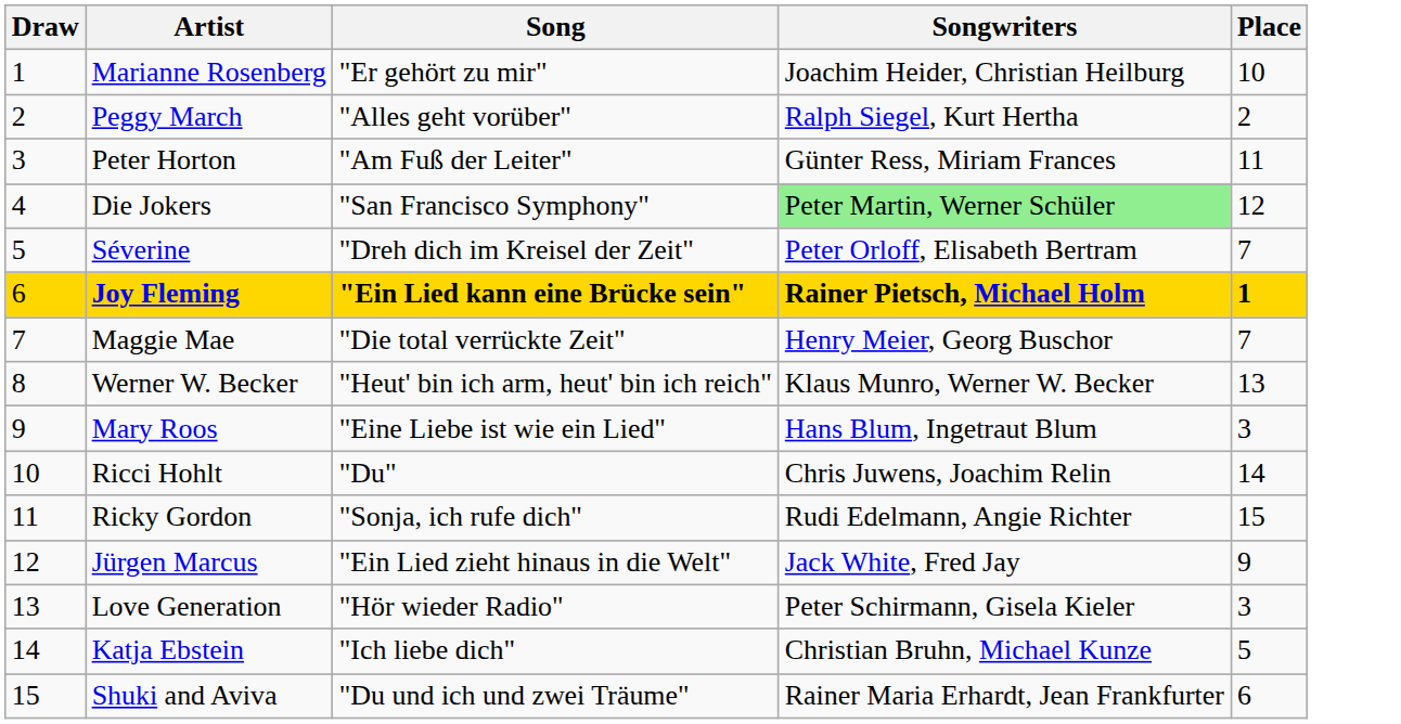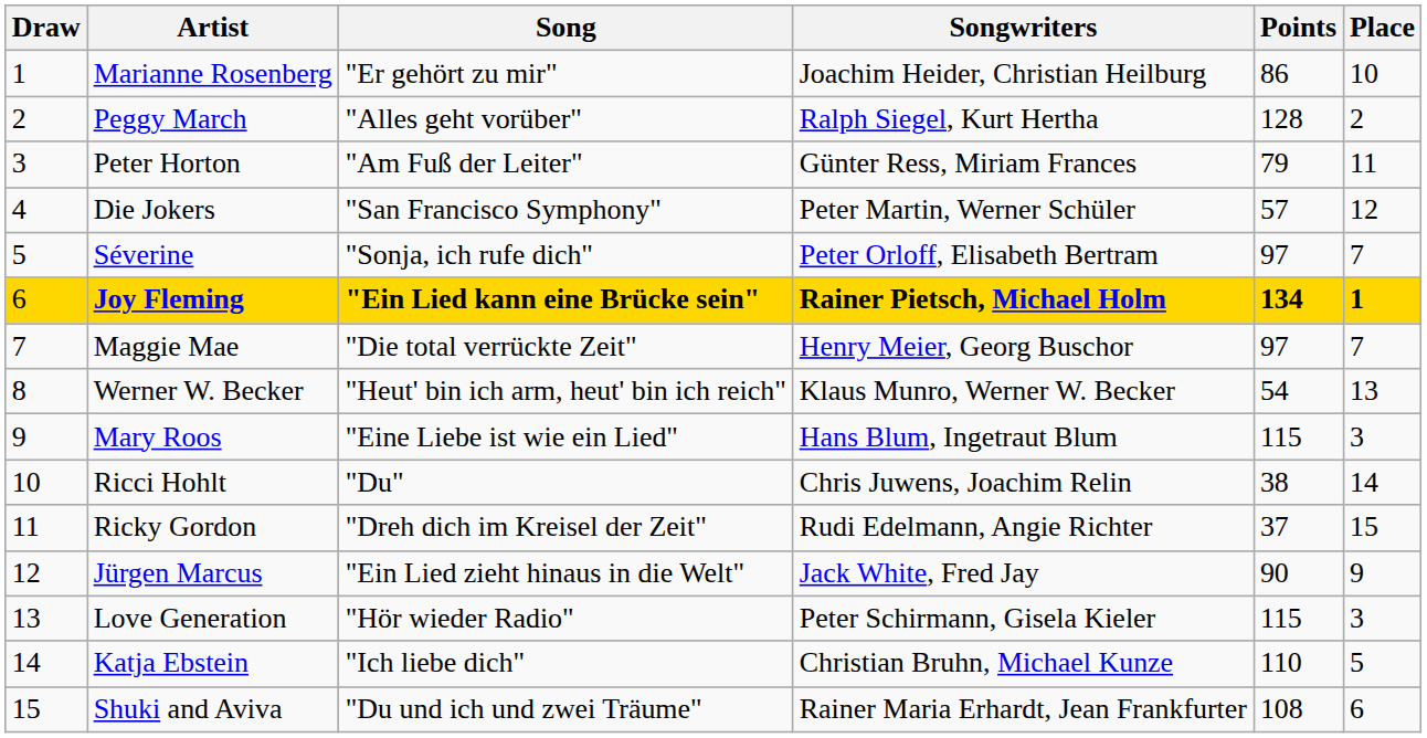 <table class="sortable wikitable">
 <tr>
 <th>Draw</th>
 <th>Artist</th>
 <th>Song</th>
 <th>Songwriters</th>
+<th>Points</th>
 <th>Place</th>
 </tr>
 <tr>
 <td>1</td>
 <td><a href='#'>Marianne Rosenberg</a></td>
 <td>"Er gehört zu mir"</td>
 <td>Joachim Heider, Christian Heilburg</td>
+<td>86</td>
 <td>10</td>
 </tr>
 <tr>
 <td>2</td>
 <td><a href='#'>Peggy March</a></td>
 <td>"Alles geht vorüber"</td>
 <td><a href='#'>Ralph Siegel</a>, Kurt Hertha</td>
+<td>128</td>
 <td>2</td>
 </tr>
 <tr>
 <td>3</td>
 <td>Peter Horton</td>
 <td>"Am Fuß der Leiter"</td>
 <td>Günter Ress, Miriam Frances</td>
+<td>79</td>
 <td>11</td>
 </tr>
 <tr>
 <td>4</td>
 <td>Die Jokers</td>
 <td>"San Francisco Symphony"</td>
-<td style="background: lightgreen;">Peter Martin, Werner Schüler</td>
+<td>Peter Martin, Werner Schüler</td>
+<td>57</td>
 <td>12</td>
 </tr>
 <tr>
 <td>5</td>
 <td><a href='#'>Séverine</a></td>
-<td>"Dreh dich im Kreisel der Zeit"</td>
+<td>"Sonja, ich rufe dich"</td>
 <td><a href='#'>Peter Orloff</a>, Elisabeth Bertram</td>
+<td>97</td>
 <td>7</td>
 </tr>
 <tr bgcolor="gold">
 <td>6</td>
 <td><strong><a href='#'>Joy Fleming</a></strong></td>
 <td><strong>"Ein Lied kann eine Brücke sein"</strong></td>
 <td><strong>Rainer Pietsch, <a href='#'>Michael Holm</a></strong></td>
+<td><strong>134</strong></td>
 <td><strong>1</strong></td>
 </tr>
 <tr>
 <td>7</td>
 <td>Maggie Mae</td>
 <td>"Die total verrückte Zeit"</td>
 <td><a href='#'>Henry Meier</a>, Georg Buschor</td>
+<td>97</td>
 <td>7</td>
 </tr>
 <tr>
 <td>8</td>
 <td>Werner W. Becker</td>
 <td>"Heut' bin ich arm, heut' bin ich reich"</td>
 <td>Klaus Munro, Werner W. Becker</td>
+<td>54</td>
 <td>13</td>
 </tr>
 <tr>
 <td>9</td>
 <td><a href='#'>Mary Roos</a></td>
 <td>"Eine Liebe ist wie ein Lied"</td>
 <td><a href='#'>Hans Blum</a>, Ingetraut Blum</td>
+<td>115</td>
 <td>3</td>
 </tr>
 <tr>
 <td>10</td>
 <td>Ricci Hohlt</td>
 <td>"Du"</td>
 <td>Chris Juwens, Joachim Relin</td>
+<td>38</td>
 <td>14</td>
 </tr>
 <tr>
 <td>11</td>
 <td>Ricky Gordon</td>
-<td>"Sonja, ich rufe dich"</td>
+<td>"Dreh dich im Kreisel der Zeit"</td>
 <td>Rudi Edelmann, Angie Richter</td>
+<td>37</td>
 <td>15</td>
 </tr>
 <tr>
 <td>12</td>
 <td><a href='#'>Jürgen Marcus</a></td>
 <td>"Ein Lied zieht hinaus in die Welt"</td>
 <td><a href='#'>Jack White</a>, Fred Jay</td>
+<td>90</td>
 <td>9</td>
 </tr>
 <tr>
 <td>13</td>
 <td>Love Generation</td>
 <td>"Hör wieder Radio"</td>
 <td>Peter Schirmann, Gisela Kieler</td>
+<td>115</td>
 <td>3</td>
 </tr>
 <tr>
 <td>14</td>
 <td><a href='#'>Katja Ebstein</a></td>
 <td>"Ich liebe dich"</td>
 <td>Christian Bruhn, <a href='#'>Michael Kunze</a></td>
+<td>110</td>
 <td>5</td>
 </tr>
 <tr>
 <td>15</td>
 <td><a href='#'>Shuki</a> and Aviva</td>
 <td>"Du und ich und zwei Träume"</td>
 <td>Rainer Maria Erhardt, Jean Frankfurter</td>
+<td>108</td>
 <td>6</td>
 </tr>
 </table>
